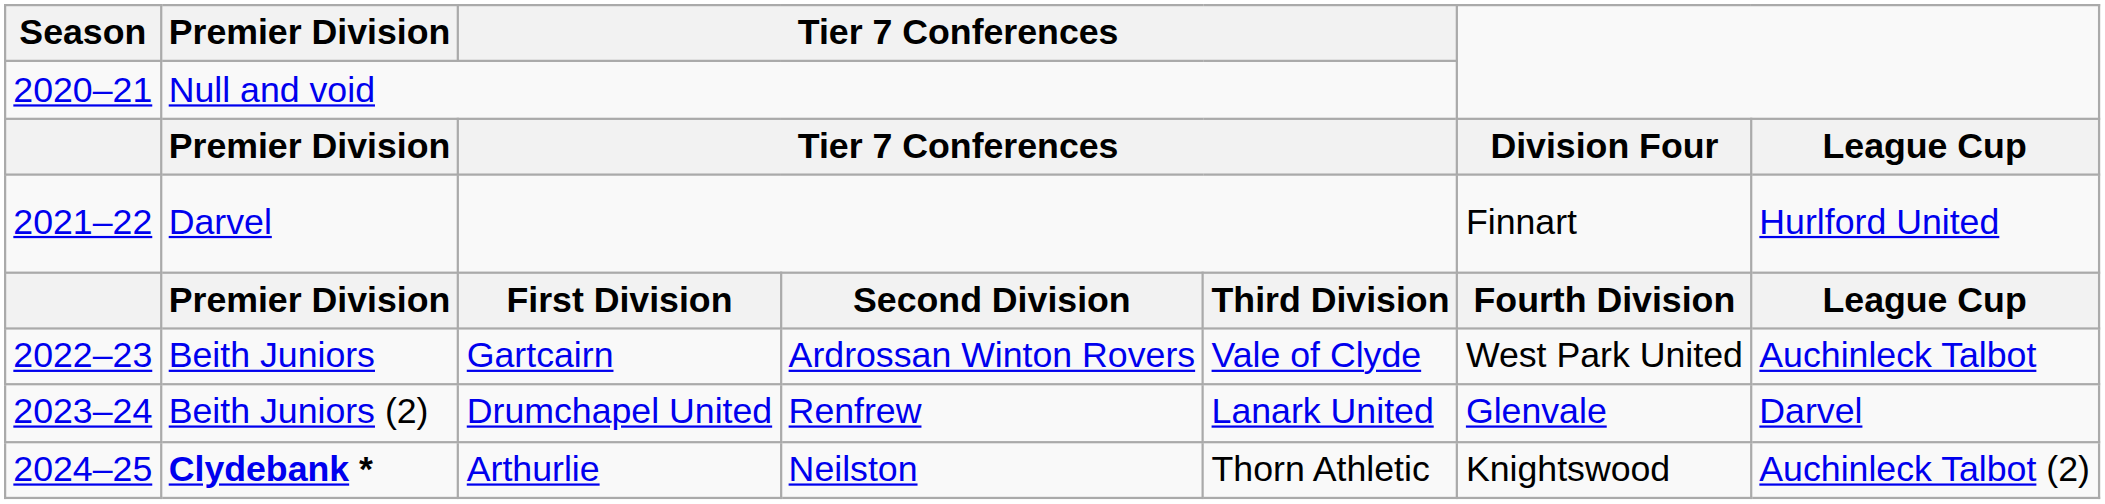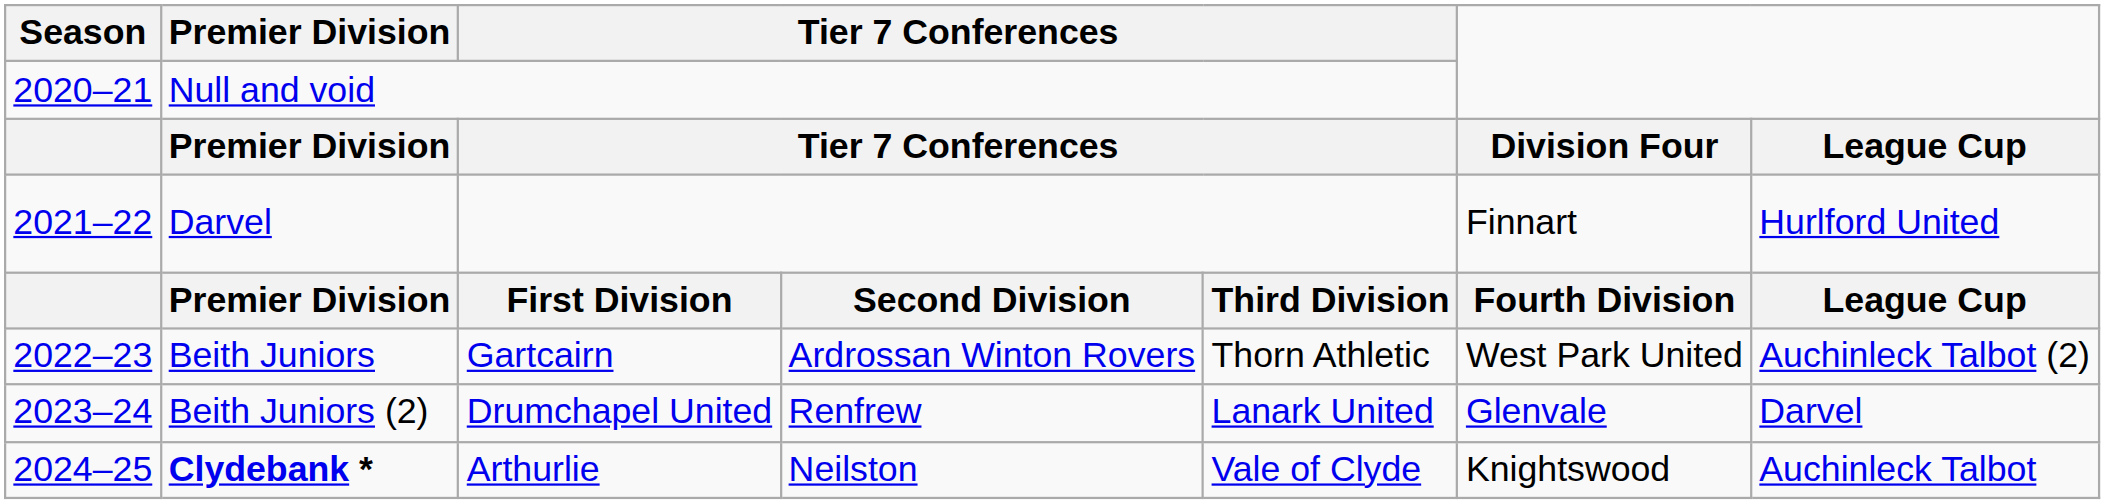 <table class="wikitable">
 <tr>
 <th>Season</th>
 <th>Premier Division</th>
 <th colspan="3">Tier 7 Conferences</th>
 <td colspan="2" rowspan="2"></td>
 </tr>
 <tr>
 <td><a href='#'>2020–21</a></td>
 <td colspan="4"><a href='#'>Null and void</a></td>
 </tr>
 <tr>
 <th></th>
 <th>Premier Division</th>
 <th colspan="3">Tier 7 Conferences</th>
 <th>Division Four</th>
 <th>League Cup</th>
 </tr>
 <tr>
 <td><a href='#'>2021–22</a></td>
 <td><a href='#'>Darvel</a></td>
 <td colspan="3"> <br> <br></td>
 <td>Finnart</td>
 <td><a href='#'>Hurlford United</a></td>
 </tr>
 <tr>
 <th></th>
 <th>Premier Division</th>
 <th>First Division</th>
 <th>Second Division</th>
 <th>Third Division</th>
 <th>Fourth Division</th>
 <th>League Cup</th>
 </tr>
 <tr>
 <td><a href='#'>2022–23</a></td>
 <td><a href='#'>Beith Juniors</a></td>
 <td><a href='#'>Gartcairn</a></td>
 <td><a href='#'>Ardrossan Winton Rovers</a></td>
-<td><a href='#'>Vale of Clyde</a></td>
+<td>Thorn Athletic</td>
 <td>West Park United</td>
-<td><a href='#'>Auchinleck Talbot</a></td>
+<td><a href='#'>Auchinleck Talbot</a> (2)</td>
 </tr>
 <tr>
 <td><a href='#'>2023–24</a></td>
 <td><a href='#'>Beith Juniors</a> (2)</td>
 <td><a href='#'>Drumchapel United</a></td>
 <td><a href='#'>Renfrew</a></td>
 <td><a href='#'>Lanark United</a></td>
 <td><a href='#'>Glenvale</a></td>
 <td><a href='#'>Darvel</a></td>
 </tr>
 <tr>
 <td><a href='#'>2024–25</a></td>
 <td><strong><a href='#'>Clydebank</a> *</strong></td>
 <td><a href='#'>Arthurlie</a></td>
 <td><a href='#'>Neilston</a></td>
-<td>Thorn Athletic</td>
+<td><a href='#'>Vale of Clyde</a></td>
 <td>Knightswood</td>
-<td><a href='#'>Auchinleck Talbot</a> (2)</td>
+<td><a href='#'>Auchinleck Talbot</a></td>
 </tr>
 </table>
